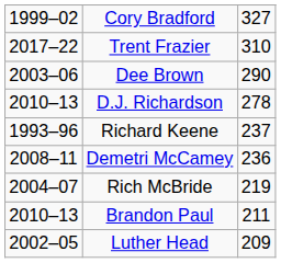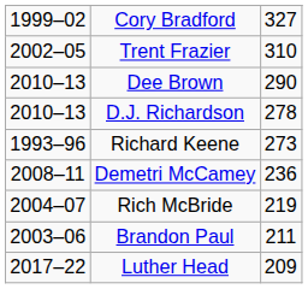 <table class="wikitable sortable" style="text-align:center">
 <tr>
 </tr>
 <tr>
 <td>1999–02</td>
 <td><a href='#'>Cory Bradford</a></td>
 <td>327</td>
 </tr>
 <tr>
-<td>2017–22</td>
+<td>2002–05</td>
 <td><a href='#'>Trent Frazier</a></td>
 <td>310</td>
 </tr>
 <tr>
-<td>2003–06</td>
+<td>2010–13</td>
 <td><a href='#'>Dee Brown</a></td>
 <td>290</td>
 </tr>
 <tr>
 <td>2010–13</td>
 <td><a href='#'>D.J. Richardson</a></td>
 <td>278</td>
 </tr>
 <tr>
 <td>1993–96</td>
 <td>Richard Keene</td>
-<td>237</td>
+<td>273</td>
 </tr>
 <tr>
 <td>2008–11</td>
 <td><a href='#'>Demetri McCamey</a></td>
 <td>236</td>
 </tr>
 <tr>
 <td>2004–07</td>
 <td>Rich McBride</td>
 <td>219</td>
 </tr>
 <tr>
-<td>2010–13</td>
+<td>2003–06</td>
 <td><a href='#'>Brandon Paul</a></td>
 <td>211</td>
 </tr>
 <tr>
-<td>2002–05</td>
+<td>2017–22</td>
 <td><a href='#'>Luther Head</a></td>
 <td>209</td>
 </tr>
 </table>
